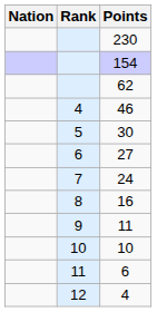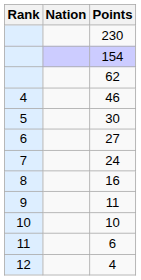 <table class="wikitable sortable" style="text-align:center">
 <tr>
+<th>Rank</th>
 <th>Nation</th>
-<th>Rank</th>
 <th>Points</th>
 </tr>
 <tr>
+<td bgcolor = DDEEFF></td>
 <td align=left></td>
-<td bgcolor = DDEEFF></td>
 <td>230</td>
 </tr>
 <tr style="background-color:#ccccff">
+<td bgcolor = DDEEFF></td>
 <td align=left></td>
-<td bgcolor = DDEEFF></td>
 <td>154</td>
 </tr>
 <tr>
+<td bgcolor = DDEEFF></td>
 <td align=left></td>
-<td bgcolor = DDEEFF></td>
 <td>62</td>
 </tr>
 <tr>
+<td bgcolor = DDEEFF>4</td>
 <td align=left></td>
-<td bgcolor = DDEEFF>4</td>
 <td>46</td>
 </tr>
 <tr>
+<td bgcolor = DDEEFF>5</td>
 <td align=left></td>
-<td bgcolor = DDEEFF>5</td>
 <td>30</td>
 </tr>
 <tr>
+<td bgcolor = DDEEFF>6</td>
 <td align=left></td>
-<td bgcolor = DDEEFF>6</td>
 <td>27</td>
 </tr>
 <tr>
+<td bgcolor = DDEEFF>7</td>
 <td align=left></td>
-<td bgcolor = DDEEFF>7</td>
 <td>24</td>
 </tr>
 <tr>
+<td bgcolor = DDEEFF>8</td>
 <td align=left></td>
-<td bgcolor = DDEEFF>8</td>
 <td>16</td>
 </tr>
 <tr>
+<td bgcolor = DDEEFF>9</td>
 <td align=left></td>
-<td bgcolor = DDEEFF>9</td>
 <td>11</td>
 </tr>
 <tr>
+<td bgcolor = DDEEFF>10</td>
 <td align=left></td>
-<td bgcolor = DDEEFF>10</td>
 <td>10</td>
 </tr>
 <tr>
+<td bgcolor = DDEEFF>11</td>
 <td align=left></td>
-<td bgcolor = DDEEFF>11</td>
 <td>6</td>
 </tr>
 <tr>
+<td bgcolor = DDEEFF>12</td>
 <td align=left></td>
-<td bgcolor = DDEEFF>12</td>
 <td>4</td>
 </tr>
 </table>
